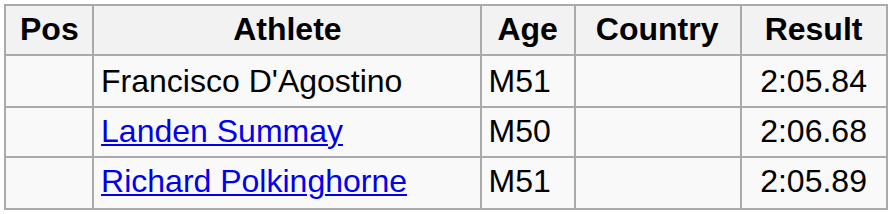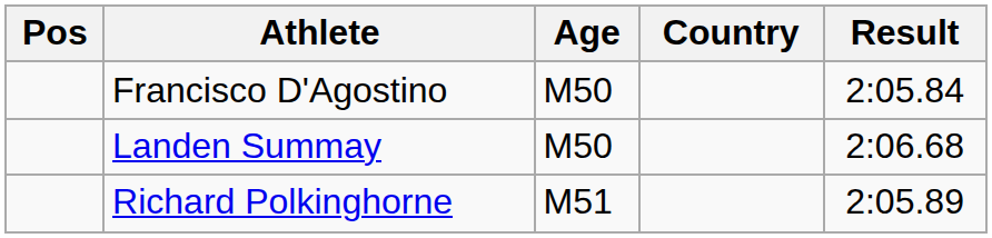 <table class="wikitable"  style="text-align:center; width:50%;">
 <tr>
 <th>Pos</th>
 <th>Athlete</th>
 <th>Age</th>
 <th>Country</th>
 <th>Result</th>
 </tr>
 <tr>
 <td align=center></td>
 <td align=left>Francisco D'Agostino</td>
-<td align=left>M51</td>
+<td align=left>M50</td>
 <td align=left></td>
 <td>2:05.84</td>
 </tr>
 <tr>
 <td align=center></td>
 <td align=left><a href='#'>Landen Summay</a></td>
 <td align=left>M50</td>
 <td align=left></td>
 <td>2:06.68</td>
 </tr>
 <tr>
 <td align=center></td>
 <td align=left><a href='#'>Richard Polkinghorne</a></td>
 <td align=left>M51</td>
 <td align=left></td>
 <td>2:05.89</td>
 </tr>
 </table>
